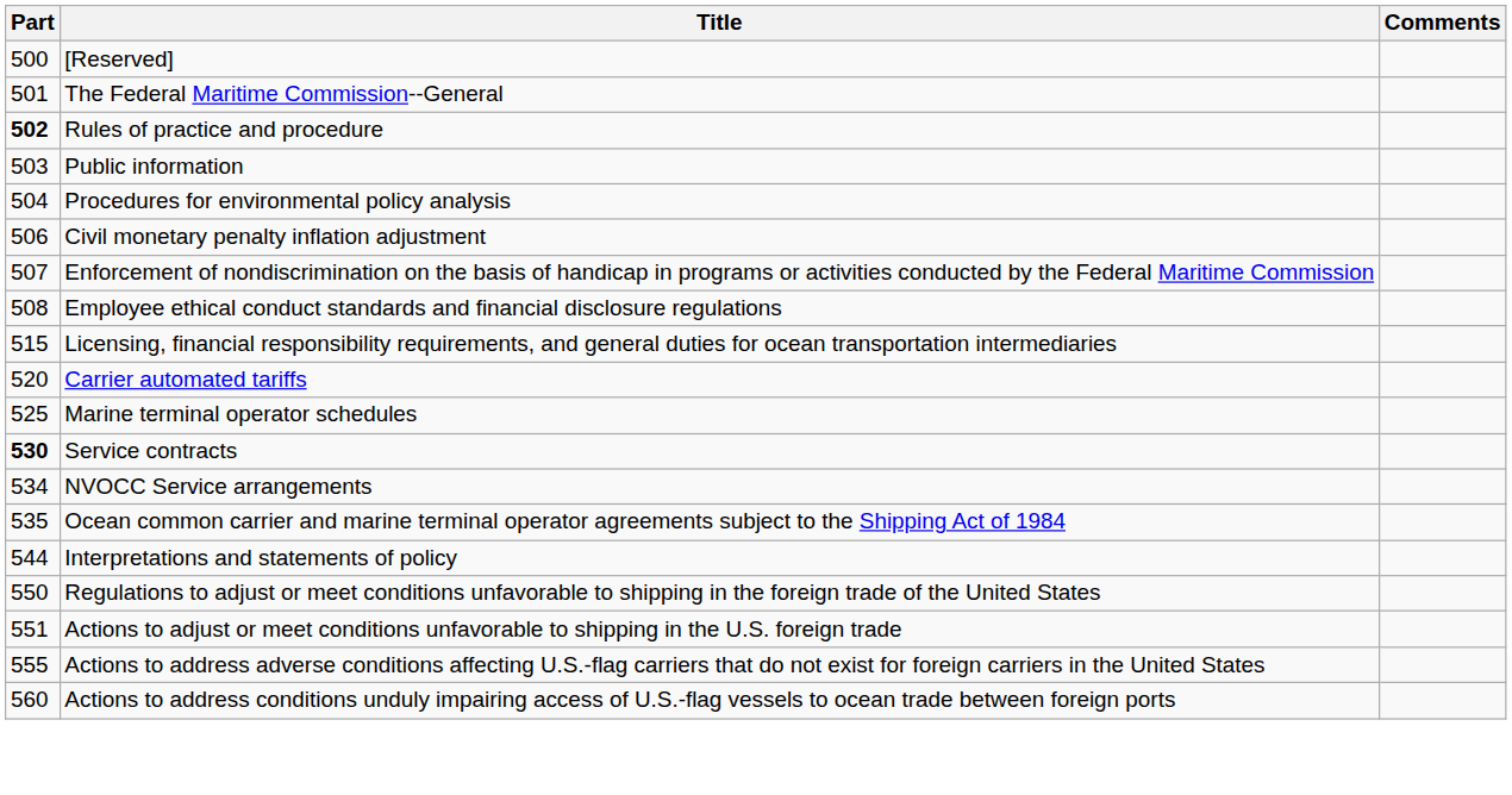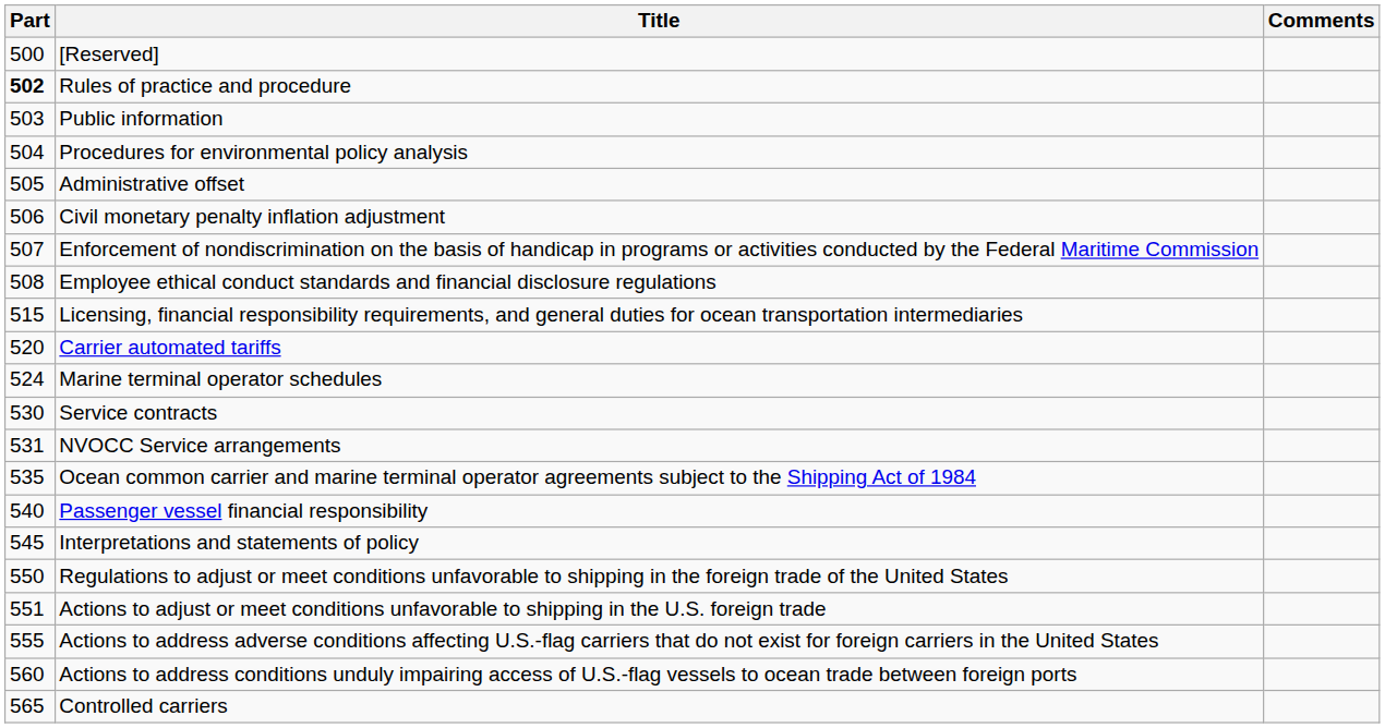 <table class="wikitable">
 <tr>
 <th>Part</th>
 <th>Title</th>
 <th>Comments</th>
 </tr>
 <tr>
 <td>500</td>
 <td>[Reserved]</td>
-<td></td>
-</tr>
-<tr>
-<td>501</td>
-<td>The Federal <a href='#'>Maritime Commission</a>--General</td>
 <td></td>
 </tr>
 <tr>
 <td><strong>502</strong></td>
 <td>Rules of practice and procedure</td>
 <td></td>
 </tr>
 <tr>
 <td>503</td>
 <td>Public information</td>
 <td></td>
 </tr>
 <tr>
 <td>504</td>
 <td>Procedures for environmental policy analysis</td>
+<td></td>
+</tr>
+<tr>
+<td>505</td>
+<td>Administrative offset</td>
 <td></td>
 </tr>
 <tr>
 <td>506</td>
 <td>Civil monetary penalty inflation adjustment</td>
 <td></td>
 </tr>
 <tr>
 <td>507</td>
 <td>Enforcement of nondiscrimination on the basis of handicap in programs or activities conducted by the Federal <a href='#'>Maritime Commission</a></td>
 <td></td>
 </tr>
 <tr>
 <td>508</td>
 <td>Employee ethical conduct standards and financial disclosure regulations</td>
 <td></td>
 </tr>
 <tr>
 <td>515</td>
 <td>Licensing, financial responsibility requirements, and general duties for ocean transportation intermediaries</td>
 <td></td>
 </tr>
 <tr>
 <td>520</td>
 <td><a href='#'>Carrier automated tariffs</a></td>
 <td></td>
 </tr>
 <tr>
-<td>525</td>
+<td>524</td>
 <td>Marine terminal operator schedules</td>
 <td></td>
 </tr>
 <tr>
-<td><strong>530</strong></td>
+<td>530</td>
 <td>Service contracts</td>
 <td></td>
 </tr>
 <tr>
-<td>534</td>
+<td>531</td>
 <td>NVOCC Service arrangements</td>
 <td></td>
 </tr>
 <tr>
 <td>535</td>
 <td>Ocean common carrier and marine terminal operator agreements subject to the <a href='#'>Shipping Act of 1984</a></td>
 <td></td>
 </tr>
 <tr>
-<td>544</td>
+<td>540</td>
+<td><a href='#'>Passenger vessel</a> financial responsibility</td>
+<td></td>
+</tr>
+<tr>
+<td>545</td>
 <td>Interpretations and statements of policy</td>
 <td></td>
 </tr>
 <tr>
 <td>550</td>
 <td>Regulations to adjust or meet conditions unfavorable to shipping in the foreign trade of the United States</td>
 <td></td>
 </tr>
 <tr>
 <td>551</td>
 <td>Actions to adjust or meet conditions unfavorable to shipping in the U.S. foreign trade</td>
 <td></td>
 </tr>
 <tr>
 <td>555</td>
 <td>Actions to address adverse conditions affecting U.S.-flag carriers that do not exist for foreign carriers in the United States</td>
 <td></td>
 </tr>
 <tr>
 <td>560</td>
 <td>Actions to address conditions unduly impairing access of U.S.-flag vessels to ocean trade between foreign ports</td>
 <td></td>
 </tr>
+<tr>
+<td>565</td>
+<td>Controlled carriers</td>
+<td></td>
+</tr>
 </table>
